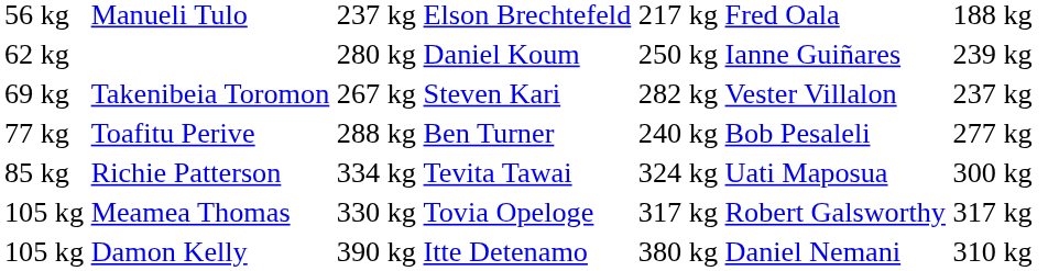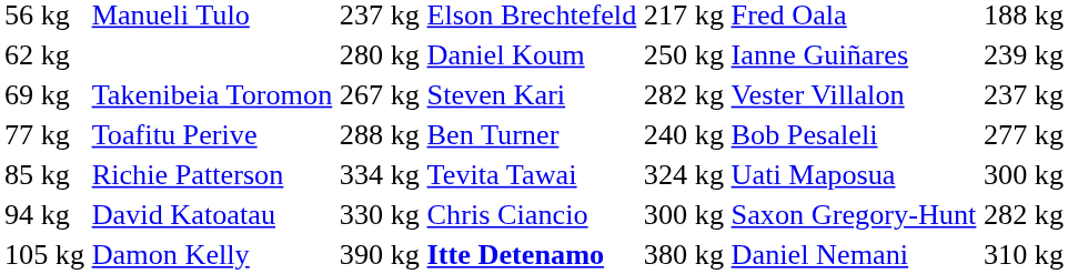 <table>
 <tr>
 <td>56 kg</td>
 <td><a href='#'>Manueli Tulo</a><br></td>
 <td>237 kg</td>
 <td><a href='#'>Elson Brechtefeld</a><br></td>
 <td>217 kg</td>
 <td><a href='#'>Fred Oala</a><br></td>
 <td>188 kg</td>
 </tr>
 <tr>
 <td>62 kg</td>
 <td></td>
 <td>280 kg</td>
 <td><a href='#'>Daniel Koum</a><br></td>
 <td>250 kg</td>
 <td><a href='#'>Ianne Guiñares</a><br></td>
 <td>239 kg</td>
 </tr>
 <tr>
 <td>69 kg</td>
 <td><a href='#'>Takenibeia Toromon</a><br></td>
 <td>267 kg</td>
 <td><a href='#'>Steven Kari</a><br></td>
 <td>282 kg</td>
 <td><a href='#'>Vester Villalon</a><br></td>
 <td>237 kg</td>
 </tr>
 <tr>
 <td>77 kg</td>
 <td><a href='#'>Toafitu Perive</a><br></td>
 <td>288 kg</td>
 <td><a href='#'>Ben Turner</a><br></td>
 <td>240 kg</td>
 <td><a href='#'>Bob Pesaleli</a><br></td>
 <td>277 kg</td>
 </tr>
 <tr>
 <td>85 kg</td>
 <td><a href='#'>Richie Patterson</a><br></td>
 <td>334 kg</td>
 <td><a href='#'>Tevita Tawai</a><br></td>
 <td>324 kg</td>
 <td><a href='#'>Uati Maposua</a><br></td>
 <td>300 kg</td>
 </tr>
 <tr>
-<td>105 kg</td>
-<td><a href='#'>Meamea Thomas</a><br></td>
+<td>94 kg</td>
+<td><a href='#'>David Katoatau</a><br></td>
 <td>330 kg</td>
-<td><a href='#'>Tovia Opeloge</a><br></td>
-<td>317 kg</td>
-<td><a href='#'>Robert Galsworthy</a><br></td>
-<td>317 kg</td>
+<td><a href='#'>Chris Ciancio</a><br></td>
+<td>300 kg</td>
+<td><a href='#'>Saxon Gregory-Hunt</a><br></td>
+<td>282 kg</td>
 </tr>
 <tr>
 <td>105 kg</td>
 <td><a href='#'>Damon Kelly</a><br></td>
 <td>390 kg</td>
-<td><a href='#'>Itte Detenamo</a><br></td>
+<td><strong><a href='#'>Itte Detenamo</a><br></strong></td>
 <td>380 kg</td>
 <td><a href='#'>Daniel Nemani</a><br></td>
 <td>310 kg</td>
 </tr>
 </table>
